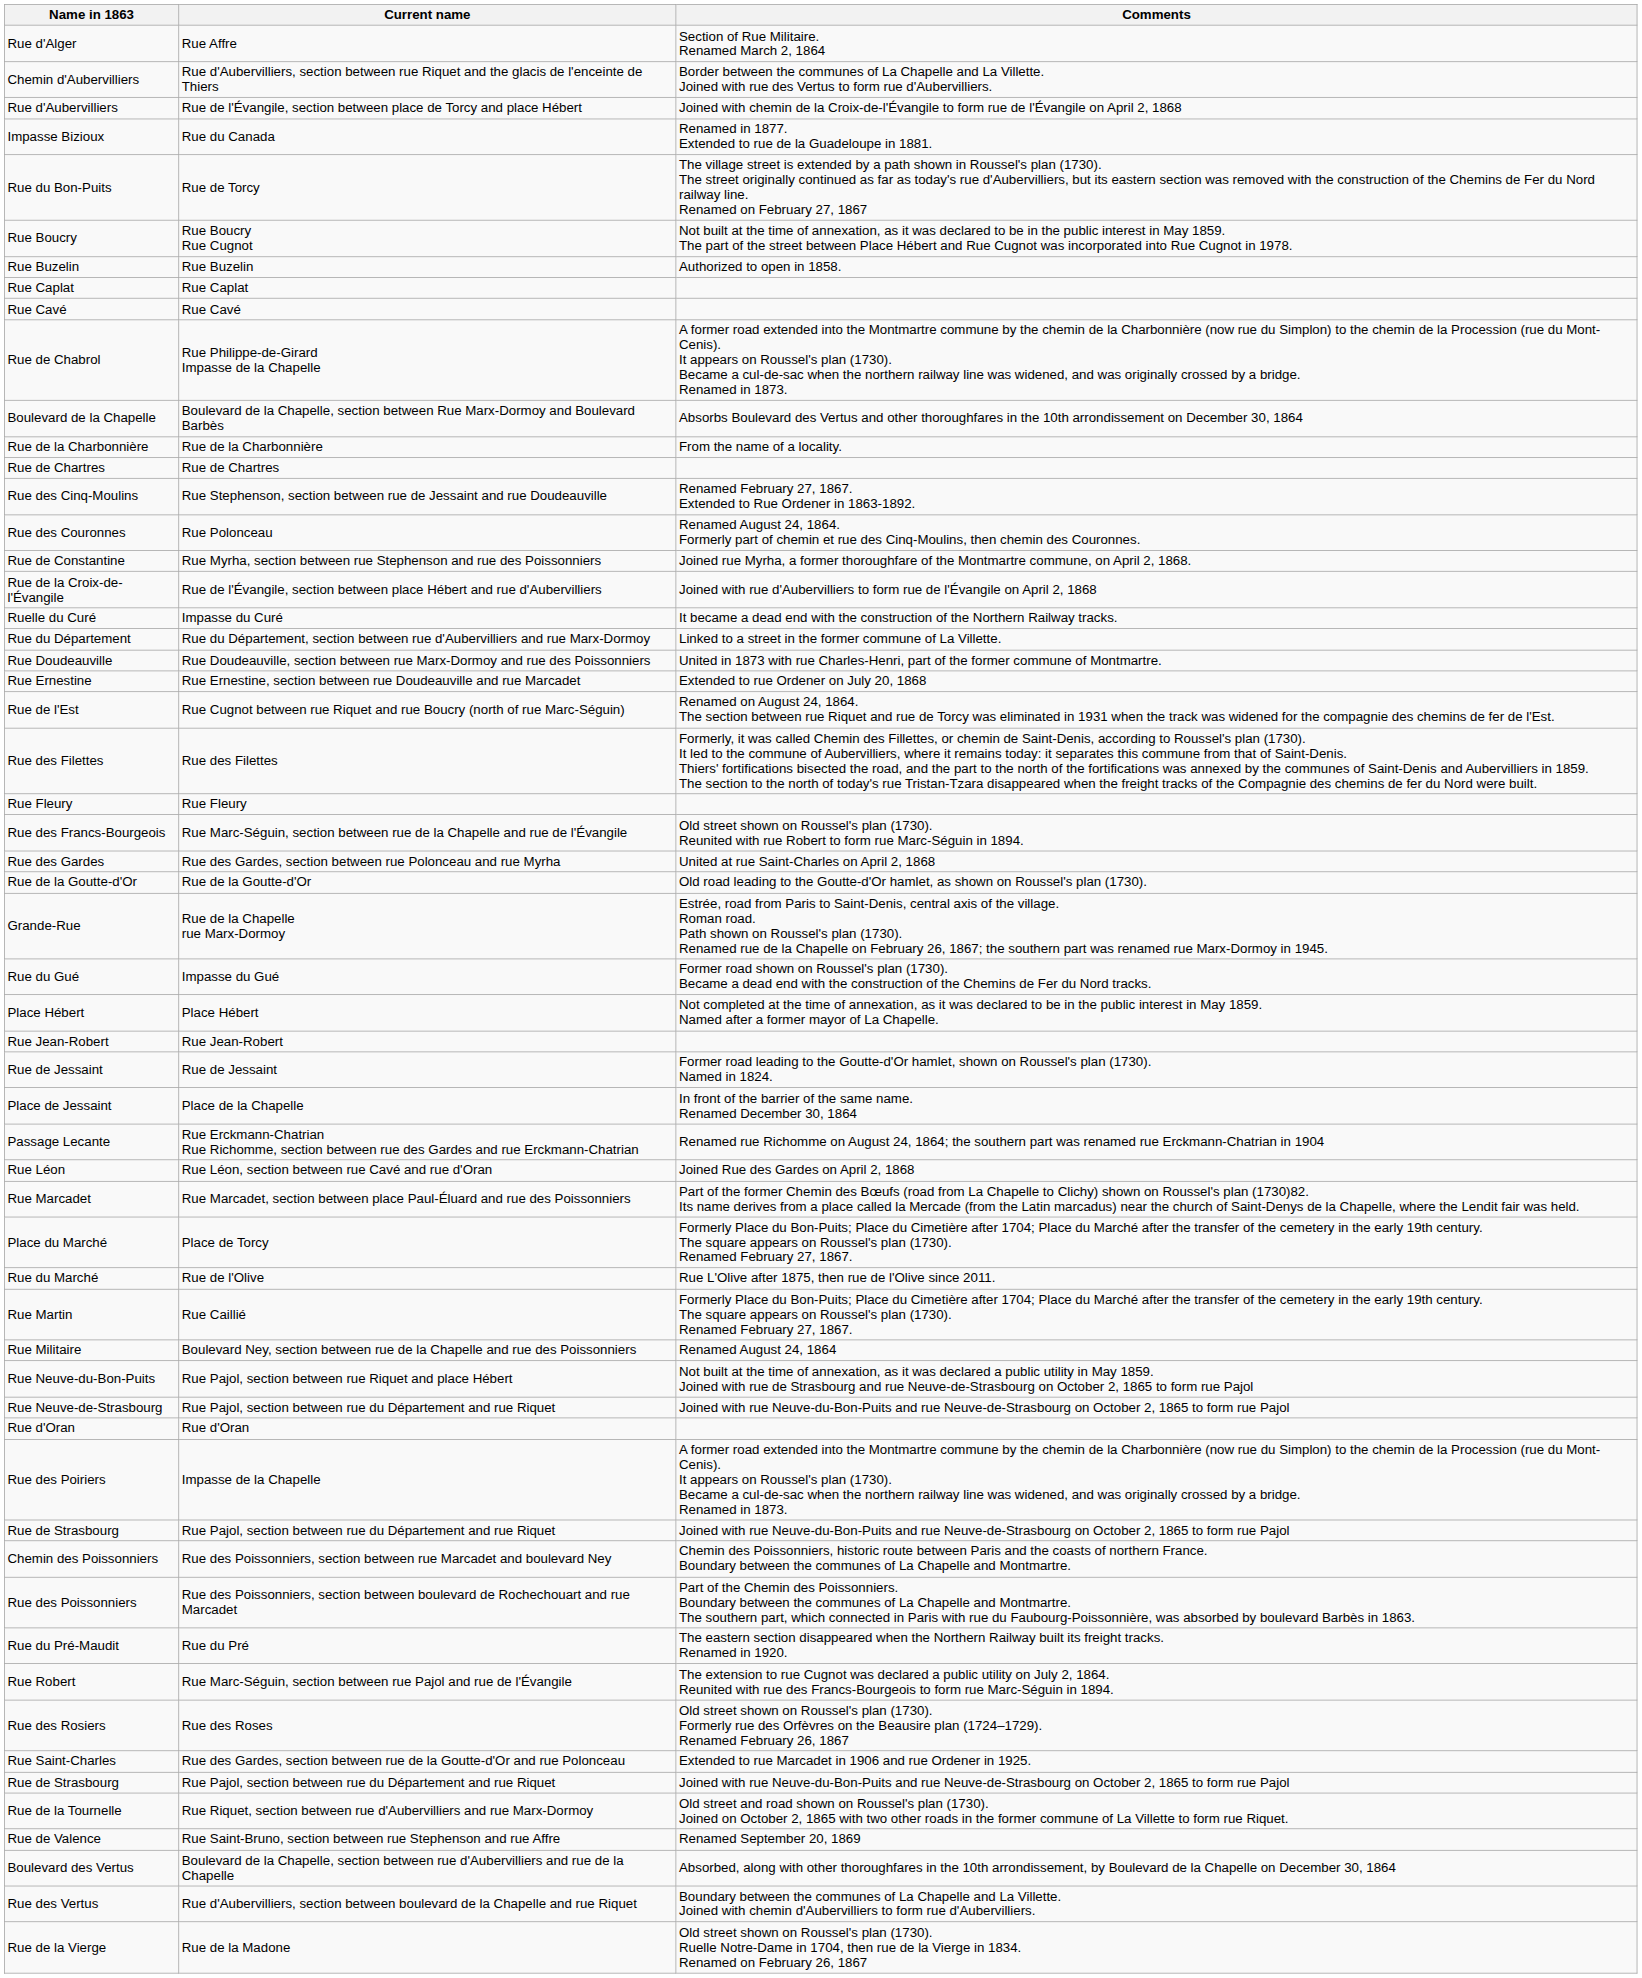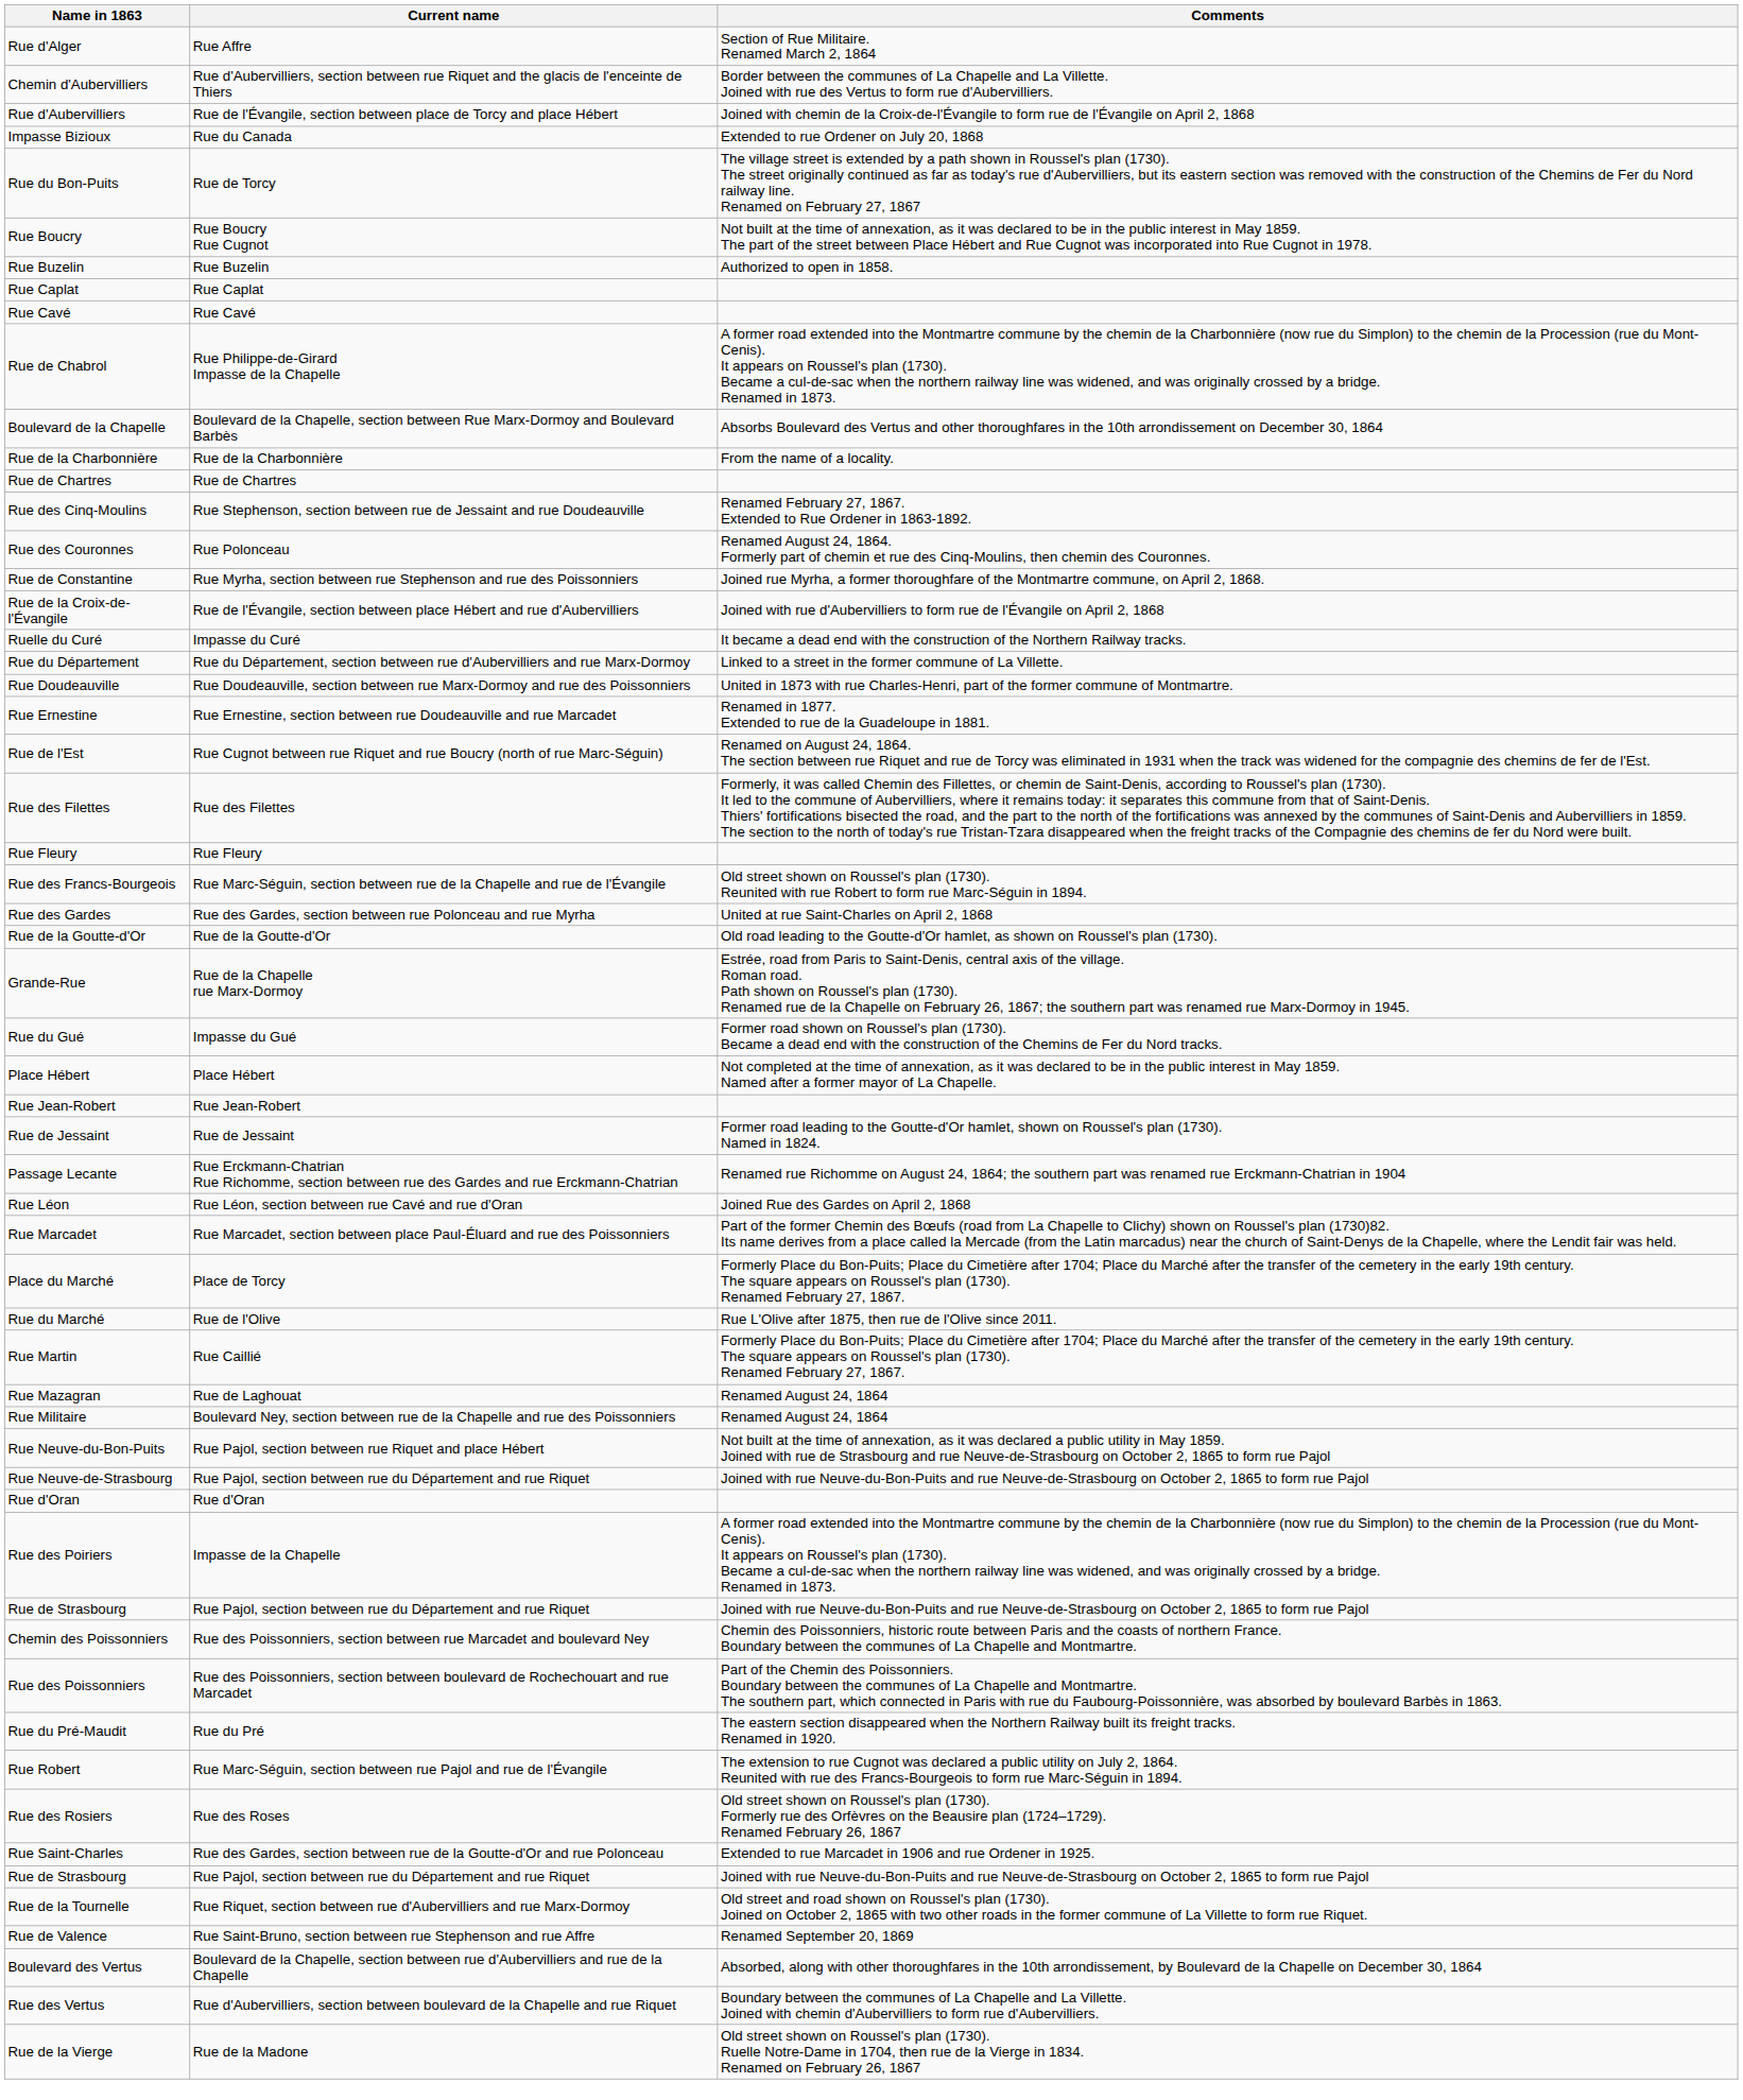 <table class="wikitable">
 <tr>
 <th>Name in 1863</th>
 <th>Current name</th>
 <th><strong>Comments</strong></th>
 </tr>
 <tr>
 <td>Rue d'Alger</td>
 <td>Rue Affre</td>
 <td>Section of Rue Militaire.<br>Renamed March 2, 1864</td>
 </tr>
 <tr>
 <td>Chemin d'Aubervilliers</td>
 <td>Rue d'Aubervilliers, section between rue Riquet and the glacis de l'enceinte de Thiers</td>
 <td>Border between the communes of La Chapelle and La Villette.<br>Joined with rue des Vertus to form rue d'Aubervilliers.</td>
 </tr>
 <tr>
 <td>Rue d'Aubervilliers</td>
 <td>Rue de l'Évangile, section between place de Torcy and place Hébert</td>
 <td>Joined with chemin de la Croix-de-l'Évangile to form rue de l'Évangile on April 2, 1868</td>
 </tr>
 <tr>
 <td>Impasse Bizioux</td>
 <td>Rue du Canada</td>
-<td>Renamed in 1877.<br>Extended to rue de la Guadeloupe in 1881.</td>
+<td>Extended to rue Ordener on July 20, 1868</td>
 </tr>
 <tr>
 <td>Rue du Bon-Puits</td>
 <td>Rue de Torcy</td>
 <td>The village street is extended by a path shown in Roussel's plan (1730).<br>The street originally continued as far as today's rue d'Aubervilliers, but its eastern section was removed with the construction of the Chemins de Fer du Nord railway line.<br>Renamed on February 27, 1867</td>
 </tr>
 <tr>
 <td>Rue Boucry</td>
 <td>Rue Boucry<br>Rue Cugnot</td>
 <td>Not built at the time of annexation, as it was declared to be in the public interest in May 1859.<br>The part of the street between Place Hébert and Rue Cugnot was incorporated into Rue Cugnot in 1978.</td>
 </tr>
 <tr>
 <td>Rue Buzelin</td>
 <td>Rue Buzelin</td>
 <td>Authorized to open in 1858.</td>
 </tr>
 <tr>
 <td>Rue Caplat</td>
 <td>Rue Caplat</td>
 <td></td>
 </tr>
 <tr>
 <td>Rue Cavé</td>
 <td>Rue Cavé</td>
 <td></td>
 </tr>
 <tr>
 <td>Rue de Chabrol</td>
 <td>Rue Philippe-de-Girard<br>Impasse de la Chapelle</td>
 <td>A former road extended into the Montmartre commune by the chemin de la Charbonnière (now rue du Simplon) to the chemin de la Procession (rue du Mont-Cenis).<br>It appears on Roussel's plan (1730).<br>Became a cul-de-sac when the northern railway line was widened, and was originally crossed by a bridge.<br>Renamed in 1873.</td>
 </tr>
 <tr>
 <td>Boulevard de la Chapelle</td>
 <td>Boulevard de la Chapelle, section between Rue Marx-Dormoy and Boulevard Barbès</td>
 <td>Absorbs Boulevard des Vertus and other thoroughfares in the 10th arrondissement on December 30, 1864</td>
 </tr>
 <tr>
 <td>Rue de la Charbonnière</td>
 <td>Rue de la Charbonnière</td>
 <td>From the name of a locality.</td>
 </tr>
 <tr>
 <td>Rue de Chartres</td>
 <td>Rue de Chartres</td>
 <td></td>
 </tr>
 <tr>
 <td>Rue des Cinq-Moulins</td>
 <td>Rue Stephenson, section between rue de Jessaint and rue Doudeauville</td>
 <td>Renamed February 27, 1867.<br>Extended to Rue Ordener in 1863-1892.</td>
 </tr>
 <tr>
 <td>Rue des Couronnes</td>
 <td>Rue Polonceau</td>
 <td>Renamed August 24, 1864.<br>Formerly part of chemin et rue des Cinq-Moulins, then chemin des Couronnes.</td>
 </tr>
 <tr>
 <td>Rue de Constantine</td>
 <td>Rue Myrha, section between rue Stephenson and rue des Poissonniers</td>
 <td>Joined rue Myrha, a former thoroughfare of the Montmartre commune, on April 2, 1868.</td>
 </tr>
 <tr>
 <td>Rue de la Croix-de-l'Évangile</td>
 <td>Rue de l'Évangile, section between place Hébert and rue d'Aubervilliers</td>
 <td>Joined with rue d'Aubervilliers to form rue de l'Évangile on April 2, 1868</td>
 </tr>
 <tr>
 <td>Ruelle du Curé</td>
 <td>Impasse du Curé</td>
 <td>It became a dead end with the construction of the Northern Railway tracks.</td>
 </tr>
 <tr>
 <td>Rue du Département</td>
 <td>Rue du Département, section between rue d'Aubervilliers and rue Marx-Dormoy</td>
 <td>Linked to a street in the former commune of La Villette.</td>
 </tr>
 <tr>
 <td>Rue Doudeauville</td>
 <td>Rue Doudeauville, section between rue Marx-Dormoy and rue des Poissonniers</td>
 <td>United in 1873 with rue Charles-Henri, part of the former commune of Montmartre.</td>
 </tr>
 <tr>
 <td>Rue Ernestine</td>
 <td>Rue Ernestine, section between rue Doudeauville and rue Marcadet</td>
-<td>Extended to rue Ordener on July 20, 1868</td>
+<td>Renamed in 1877.<br>Extended to rue de la Guadeloupe in 1881.</td>
 </tr>
 <tr>
 <td>Rue de l'Est</td>
 <td>Rue Cugnot between rue Riquet and rue Boucry (north of rue Marc-Séguin)</td>
 <td>Renamed on August 24, 1864.<br>The section between rue Riquet and rue de Torcy was eliminated in 1931 when the track was widened for the compagnie des chemins de fer de l'Est.</td>
 </tr>
 <tr>
 <td>Rue des Filettes</td>
 <td>Rue des Filettes</td>
 <td>Formerly, it was called Chemin des Fillettes, or chemin de Saint-Denis, according to Roussel's plan (1730).<br>It led to the commune of Aubervilliers, where it remains today: it separates this commune from that of Saint-Denis.<br>Thiers' fortifications bisected the road, and the part to the north of the fortifications was annexed by the communes of Saint-Denis and Aubervilliers in 1859.<br>The section to the north of today's rue Tristan-Tzara disappeared when the freight tracks of the Compagnie des chemins de fer du Nord were built.</td>
 </tr>
 <tr>
 <td>Rue Fleury</td>
 <td>Rue Fleury</td>
 <td></td>
 </tr>
 <tr>
 <td>Rue des Francs-Bourgeois</td>
 <td>Rue Marc-Séguin, section between rue de la Chapelle and rue de l'Évangile</td>
 <td>Old street shown on Roussel's plan (1730).<br>Reunited with rue Robert to form rue Marc-Séguin in 1894.</td>
 </tr>
 <tr>
 <td>Rue des Gardes</td>
 <td>Rue des Gardes, section between rue Polonceau and rue Myrha</td>
 <td>United at rue Saint-Charles on April 2, 1868</td>
 </tr>
 <tr>
 <td>Rue de la Goutte-d'Or</td>
 <td>Rue de la Goutte-d'Or</td>
 <td>Old road leading to the Goutte-d'Or hamlet, as shown on Roussel's plan (1730).</td>
 </tr>
 <tr>
 <td>Grande-Rue</td>
 <td>Rue de la Chapelle<br>rue Marx-Dormoy</td>
 <td>Estrée, road from Paris to Saint-Denis, central axis of the village.<br>Roman road.<br>Path shown on Roussel's plan (1730).<br>Renamed rue de la Chapelle on February 26, 1867; the southern part was renamed rue Marx-Dormoy in 1945.</td>
 </tr>
 <tr>
 <td>Rue du Gué</td>
 <td>Impasse du Gué</td>
 <td>Former road shown on Roussel's plan (1730).<br>Became a dead end with the construction of the Chemins de Fer du Nord tracks.</td>
 </tr>
 <tr>
 <td>Place Hébert</td>
 <td>Place Hébert</td>
 <td>Not completed at the time of annexation, as it was declared to be in the public interest in May 1859.<br>Named after a former mayor of La Chapelle.</td>
 </tr>
 <tr>
 <td>Rue Jean-Robert</td>
 <td>Rue Jean-Robert</td>
 <td></td>
 </tr>
 <tr>
 <td>Rue de Jessaint</td>
 <td>Rue de Jessaint</td>
 <td>Former road leading to the Goutte-d'Or hamlet, shown on Roussel's plan (1730).<br>Named in 1824.</td>
 </tr>
 <tr>
-<td>Place de Jessaint</td>
-<td>Place de la Chapelle</td>
-<td>In front of the barrier of the same name.<br>Renamed December 30, 1864</td>
-</tr>
-<tr>
 <td>Passage Lecante</td>
 <td>Rue Erckmann-Chatrian<br>Rue Richomme, section between rue des Gardes and rue Erckmann-Chatrian</td>
 <td>Renamed rue Richomme on August 24, 1864; the southern part was renamed rue Erckmann-Chatrian in 1904</td>
 </tr>
 <tr>
 <td>Rue Léon</td>
 <td>Rue Léon, section between rue Cavé and rue d'Oran</td>
 <td>Joined Rue des Gardes on April 2, 1868</td>
 </tr>
 <tr>
 <td>Rue Marcadet</td>
 <td>Rue Marcadet, section between place Paul-Éluard and rue des Poissonniers</td>
 <td>Part of the former Chemin des Bœufs (road from La Chapelle to Clichy) shown on Roussel's plan (1730)82.<br>Its name derives from a place called la Mercade (from the Latin marcadus) near the church of Saint-Denys de la Chapelle, where the Lendit fair was held.</td>
 </tr>
 <tr>
 <td>Place du Marché</td>
 <td>Place de Torcy</td>
 <td>Formerly Place du Bon-Puits; Place du Cimetière after 1704; Place du Marché after the transfer of the cemetery in the early 19th century.<br>The square appears on Roussel's plan (1730).<br>Renamed February 27, 1867.</td>
 </tr>
 <tr>
 <td>Rue du Marché</td>
 <td>Rue de l'Olive</td>
 <td>Rue L'Olive after 1875, then rue de l'Olive since 2011.</td>
 </tr>
 <tr>
 <td>Rue Martin</td>
 <td>Rue Caillié</td>
 <td>Formerly Place du Bon-Puits; Place du Cimetière after 1704; Place du Marché after the transfer of the cemetery in the early 19th century.<br>The square appears on Roussel's plan (1730).<br>Renamed February 27, 1867.</td>
+</tr>
+<tr>
+<td>Rue Mazagran</td>
+<td>Rue de Laghouat</td>
+<td>Renamed August 24, 1864</td>
 </tr>
 <tr>
 <td>Rue Militaire</td>
 <td>Boulevard Ney, section between rue de la Chapelle and rue des Poissonniers</td>
 <td>Renamed August 24, 1864</td>
 </tr>
 <tr>
 <td>Rue Neuve-du-Bon-Puits</td>
 <td>Rue Pajol, section between rue Riquet and place Hébert</td>
 <td>Not built at the time of annexation, as it was declared a public utility in May 1859.<br>Joined with rue de Strasbourg and rue Neuve-de-Strasbourg on October 2, 1865 to form rue Pajol</td>
 </tr>
 <tr>
 <td>Rue Neuve-de-Strasbourg</td>
 <td>Rue Pajol, section between rue du Département and rue Riquet</td>
 <td>Joined with rue Neuve-du-Bon-Puits and rue Neuve-de-Strasbourg on October 2, 1865 to form rue Pajol</td>
 </tr>
 <tr>
 <td>Rue d'Oran</td>
 <td>Rue d'Oran</td>
 <td></td>
 </tr>
 <tr>
 <td>Rue des Poiriers</td>
 <td>Impasse de la Chapelle</td>
 <td>A former road extended into the Montmartre commune by the chemin de la Charbonnière (now rue du Simplon) to the chemin de la Procession (rue du Mont-Cenis).<br>It appears on Roussel's plan (1730).<br>Became a cul-de-sac when the northern railway line was widened, and was originally crossed by a bridge.<br>Renamed in 1873.</td>
 </tr>
 <tr>
 <td>Rue de Strasbourg</td>
 <td>Rue Pajol, section between rue du Département and rue Riquet</td>
 <td>Joined with rue Neuve-du-Bon-Puits and rue Neuve-de-Strasbourg on October 2, 1865 to form rue Pajol</td>
 </tr>
 <tr>
 <td>Chemin des Poissonniers</td>
 <td>Rue des Poissonniers, section between rue Marcadet and boulevard Ney</td>
 <td>Chemin des Poissonniers, historic route between Paris and the coasts of northern France.<br>Boundary between the communes of La Chapelle and Montmartre.</td>
 </tr>
 <tr>
 <td>Rue des Poissonniers</td>
 <td>Rue des Poissonniers, section between boulevard de Rochechouart and rue Marcadet</td>
 <td>Part of the Chemin des Poissonniers.<br>Boundary between the communes of La Chapelle and Montmartre.<br>The southern part, which connected in Paris with rue du Faubourg-Poissonnière, was absorbed by boulevard Barbès in 1863.</td>
 </tr>
 <tr>
 <td>Rue du Pré-Maudit</td>
 <td>Rue du Pré</td>
 <td>The eastern section disappeared when the Northern Railway built its freight tracks.<br>Renamed in 1920.</td>
 </tr>
 <tr>
 <td>Rue Robert</td>
 <td>Rue Marc-Séguin, section between rue Pajol and rue de l'Évangile</td>
 <td>The extension to rue Cugnot was declared a public utility on July 2, 1864.<br>Reunited with rue des Francs-Bourgeois to form rue Marc-Séguin in 1894.</td>
 </tr>
 <tr>
 <td>Rue des Rosiers</td>
 <td>Rue des Roses</td>
 <td>Old street shown on Roussel's plan (1730).<br>Formerly rue des Orfèvres on the Beausire plan (1724–1729).<br>Renamed February 26, 1867</td>
 </tr>
 <tr>
 <td>Rue Saint-Charles</td>
 <td>Rue des Gardes, section between rue de la Goutte-d'Or and rue Polonceau</td>
 <td>Extended to rue Marcadet in 1906 and rue Ordener in 1925.</td>
 </tr>
 <tr>
 <td>Rue de Strasbourg</td>
 <td>Rue Pajol, section between rue du Département and rue Riquet</td>
 <td>Joined with rue Neuve-du-Bon-Puits and rue Neuve-de-Strasbourg on October 2, 1865 to form rue Pajol</td>
 </tr>
 <tr>
 <td>Rue de la Tournelle</td>
 <td>Rue Riquet, section between rue d'Aubervilliers and rue Marx-Dormoy</td>
 <td>Old street and road shown on Roussel's plan (1730).<br>Joined on October 2, 1865 with two other roads in the former commune of La Villette to form rue Riquet.</td>
 </tr>
 <tr>
 <td>Rue de Valence</td>
 <td>Rue Saint-Bruno, section between rue Stephenson and rue Affre</td>
 <td>Renamed September 20, 1869</td>
 </tr>
 <tr>
 <td>Boulevard des Vertus</td>
 <td>Boulevard de la Chapelle, section between rue d'Aubervilliers and rue de la Chapelle</td>
 <td>Absorbed, along with other thoroughfares in the 10th arrondissement, by Boulevard de la Chapelle on December 30, 1864</td>
 </tr>
 <tr>
 <td>Rue des Vertus</td>
 <td>Rue d'Aubervilliers, section between boulevard de la Chapelle and rue Riquet</td>
 <td>Boundary between the communes of La Chapelle and La Villette.<br>Joined with chemin d'Aubervilliers to form rue d'Aubervilliers.</td>
 </tr>
 <tr>
 <td>Rue de la Vierge</td>
 <td>Rue de la Madone</td>
 <td>Old street shown on Roussel's plan (1730).<br>Ruelle Notre-Dame in 1704, then rue de la Vierge in 1834.<br>Renamed on February 26, 1867</td>
 </tr>
 </table>
